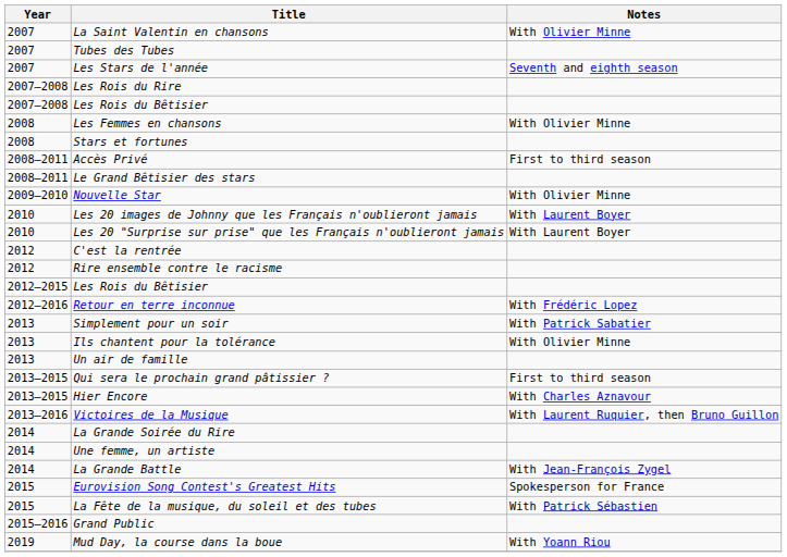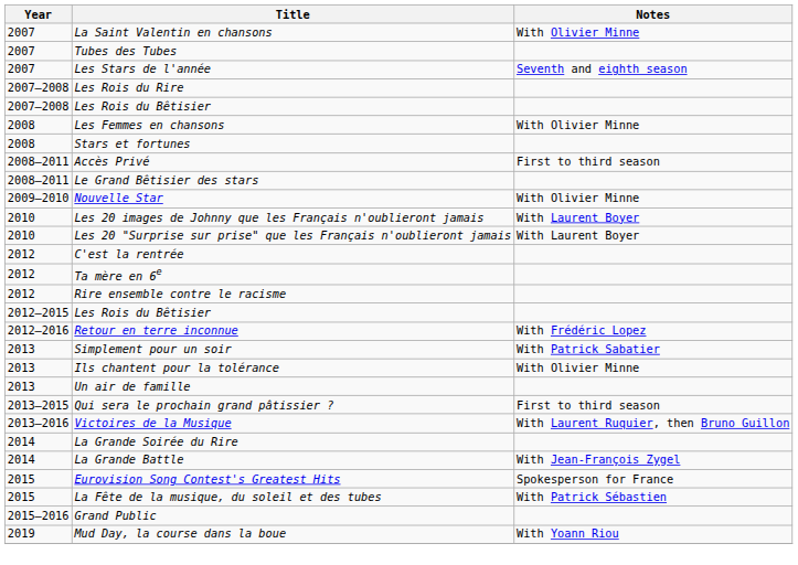 <table class="wikitable sortable">
 <tr>
 <th>Year</th>
 <th>Title</th>
 <th class="unsortable">Notes</th>
 </tr>
 <tr>
 <td>2007</td>
 <td><em>La Saint Valentin en chansons</em></td>
 <td>With <a href='#'>Olivier Minne</a></td>
 </tr>
 <tr>
 <td>2007</td>
 <td><em>Tubes des Tubes</em></td>
 <td></td>
 </tr>
 <tr>
 <td>2007</td>
 <td><em>Les Stars de l'année</em></td>
 <td><a href='#'>Seventh</a> and <a href='#'>eighth season</a></td>
 </tr>
 <tr>
 <td>2007–2008</td>
 <td><em>Les Rois du Rire</em></td>
 <td></td>
 </tr>
 <tr>
 <td>2007–2008</td>
 <td><em>Les Rois du Bêtisier</em></td>
 <td></td>
 </tr>
 <tr>
 <td>2008</td>
 <td><em>Les Femmes en chansons</em></td>
 <td>With Olivier Minne</td>
 </tr>
 <tr>
 <td>2008</td>
 <td><em>Stars et fortunes</em></td>
 <td></td>
 </tr>
 <tr>
 <td>2008–2011</td>
 <td><em>Accès Privé</em></td>
 <td>First to third season</td>
 </tr>
 <tr>
 <td>2008–2011</td>
 <td><em>Le Grand Bêtisier des stars</em></td>
 <td></td>
 </tr>
 <tr>
 <td>2009–2010</td>
 <td><em><a href='#'>Nouvelle Star</a></em></td>
 <td>With Olivier Minne</td>
 </tr>
 <tr>
 <td>2010</td>
 <td><em>Les 20 images de Johnny que les Français n'oublieront jamais</em></td>
 <td>With <a href='#'>Laurent Boyer</a></td>
 </tr>
 <tr>
 <td>2010</td>
 <td><em>Les 20 "Surprise sur prise" que les Français n'oublieront jamais</em></td>
 <td>With Laurent Boyer</td>
 </tr>
 <tr>
 <td>2012</td>
 <td><em>C'est la rentrée</em></td>
 <td></td>
 </tr>
 <tr>
 <td>2012</td>
+<td><em>Ta mère en 6<sup>e</sup></em></td>
+<td></td>
+</tr>
+<tr>
+<td>2012</td>
 <td><em>Rire ensemble contre le racisme</em></td>
 <td></td>
 </tr>
 <tr>
 <td>2012–2015</td>
 <td><em>Les Rois du Bêtisier</em></td>
 <td></td>
 </tr>
 <tr>
 <td>2012–2016</td>
 <td><em><a href='#'>Retour en terre inconnue</a></em></td>
 <td>With <a href='#'>Frédéric Lopez</a></td>
 </tr>
 <tr>
 <td>2013</td>
 <td><em>Simplement pour un soir</em></td>
 <td>With <a href='#'>Patrick Sabatier</a></td>
 </tr>
 <tr>
 <td>2013</td>
 <td><em>Ils chantent pour la tolérance</em></td>
 <td>With Olivier Minne</td>
 </tr>
 <tr>
 <td>2013</td>
 <td><em>Un air de famille</em></td>
 <td></td>
 </tr>
 <tr>
 <td>2013–2015</td>
 <td><em>Qui sera le prochain grand pâtissier ?</em></td>
 <td>First to third season</td>
 </tr>
 <tr>
-<td>2013–2015</td>
-<td><em>Hier Encore</em></td>
-<td>With <a href='#'>Charles Aznavour</a></td>
-</tr>
-<tr>
 <td>2013–2016</td>
 <td><em><a href='#'>Victoires de la Musique</a></em></td>
 <td>With <a href='#'>Laurent Ruquier</a>, then <a href='#'>Bruno Guillon</a></td>
 </tr>
 <tr>
 <td>2014</td>
 <td><em>La Grande Soirée du Rire</em></td>
-<td></td>
-</tr>
-<tr>
-<td>2014</td>
-<td><em>Une femme, un artiste</em></td>
 <td></td>
 </tr>
 <tr>
 <td>2014</td>
 <td><em>La Grande Battle</em></td>
 <td>With <a href='#'>Jean-François Zygel</a></td>
 </tr>
 <tr>
 <td>2015</td>
 <td><em><a href='#'>Eurovision Song Contest's Greatest Hits</a></em></td>
 <td>Spokesperson for France</td>
 </tr>
 <tr>
 <td>2015</td>
 <td><em>La Fête de la musique, du soleil et des tubes</em></td>
 <td>With <a href='#'>Patrick Sébastien</a></td>
 </tr>
 <tr>
 <td>2015–2016</td>
 <td><em>Grand Public</em></td>
 <td></td>
 </tr>
 <tr>
 <td>2019</td>
 <td><em>Mud Day, la course dans la boue</em></td>
 <td>With <a href='#'>Yoann Riou</a></td>
 </tr>
 <tr>
 </tr>
 </table>
